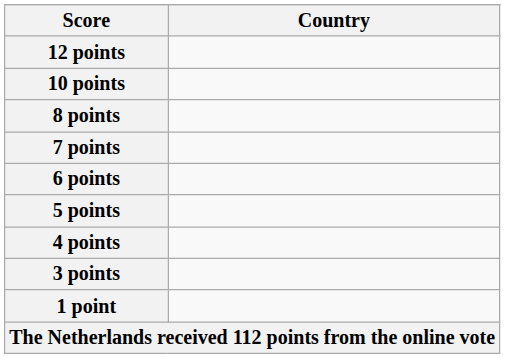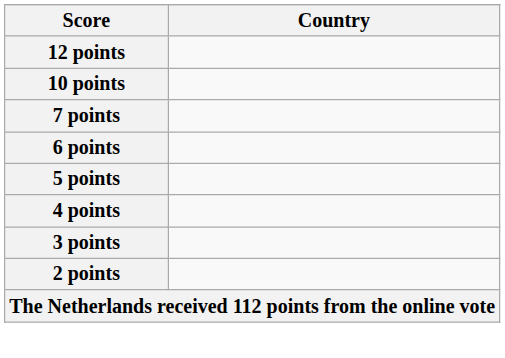 <table class="wikitable">
 <tr>
 </tr>
 <tr>
 <th scope="col" width="33%">Score</th>
 <th scope="col">Country</th>
 </tr>
 <tr>
 <th scope="row">12 points</th>
 <td></td>
 </tr>
 <tr>
 <th scope="row">10 points</th>
-<td></td>
-</tr>
-<tr>
-<th scope="row">8 points</th>
 <td></td>
 </tr>
 <tr>
 <th scope="row">7 points</th>
 <td></td>
 </tr>
 <tr>
 <th scope="row">6 points</th>
 <td></td>
 </tr>
 <tr>
 <th scope="row">5 points</th>
 <td></td>
 </tr>
 <tr>
 <th scope="row">4 points</th>
 <td></td>
 </tr>
 <tr>
 <th scope="row">3 points</th>
 <td></td>
 </tr>
 <tr>
-<th scope="row">1 point</th>
+<th scope="row">2 points</th>
 <td></td>
 </tr>
 <tr>
 <th colspan="2">The Netherlands received 112 points from the online vote</th>
 </tr>
 </table>
